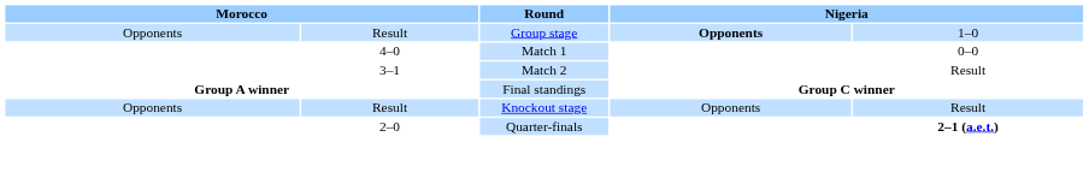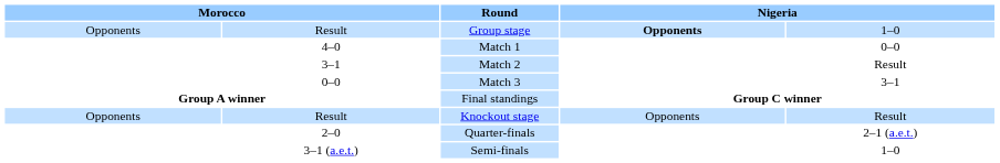 <table style="width:100%; text-align:center">
 <tr style="vertical-align:top; background:#99CCFF">
 <th colspan="2" width=44%>Morocco</th>
 <th width=12%>Round</th>
 <th colspan="2" width=44%>Nigeria</th>
 </tr>
 <tr style="vertical-align:top; background:#C1E0FF">
 <td>Opponents</td>
 <td>Result</td>
 <td><a href='#'>Group stage</a></td>
 <td><strong>Opponents</strong></td>
 <td>1–0</td>
 </tr>
 <tr>
 <td align="left"></td>
 <td>4–0</td>
 <td style="background:#C1E0FF">Match 1</td>
 <td align="left"></td>
 <td>0–0</td>
 </tr>
 <tr>
 <td align="left"></td>
 <td>3–1</td>
 <td style="background:#C1E0FF">Match 2</td>
 <td align="left"></td>
 <td>Result</td>
 </tr>
 <tr>
+<td align="left"></td>
+<td>0–0</td>
+<td style="background:#C1E0FF">Match 3</td>
+<td align="left"></td>
+<td>3–1</td>
+</tr>
+<tr>
 <td colspan="2" style="text-align:center"><strong>Group A winner</strong><div></div></td>
 <td style="background:#C1E0FF">Final standings</td>
 <td colspan="2" style="text-align:center"><strong>Group C winner</strong><div></div></td>
 </tr>
 <tr style="vertical-align:top; background:#C1E0FF">
 <td>Opponents</td>
 <td>Result</td>
 <td><a href='#'>Knockout stage</a></td>
 <td>Opponents</td>
 <td>Result</td>
 </tr>
 <tr>
 <td align="left"></td>
 <td>2–0</td>
 <td style="background:#C1E0FF">Quarter-finals</td>
 <td align="left"></td>
-<td><strong>2–1 (<a href='#'>a.e.t.</a>)</strong></td>
+<td>2–1 (<a href='#'>a.e.t.</a>)</td>
+</tr>
+<tr>
+<td align="left"></td>
+<td>3–1 (<a href='#'>a.e.t.</a>)</td>
+<td style="background:#C1E0FF">Semi-finals</td>
+<td align="left"></td>
+<td>1–0</td>
 </tr>
 </table>
